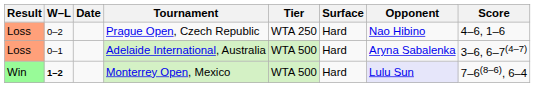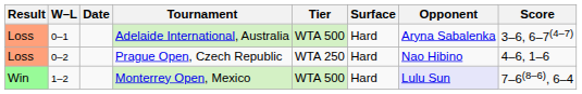 <table class="sortable wikitable">
 <tr>
 <th>Result</th>
 <th class="unsortable">W–L</th>
 <th>Date</th>
 <th>Tournament</th>
 <th>Tier</th>
 <th>Surface</th>
 <th>Opponent</th>
 <th class="unsortable">Score</th>
 </tr>
 <tr>
+<td bgcolor=ffa07a>Loss</td>
+<td><small>0–1</small></td>
+<td><a href='#'></a></td>
+<td bgcolor=d4f1c5><a href='#'>Adelaide International</a>, Australia</td>
+<td bgcolor=d4f1c5>WTA 500</td>
+<td>Hard</td>
+<td> <a href='#'>Aryna Sabalenka</a></td>
+<td>3–6, 6–7<sup>(4–7)</sup></td>
+</tr>
+<tr>
 <td bgcolor=FFA07A>Loss</td>
 <td><small>0–2</small></td>
 <td><a href='#'></a></td>
 <td><a href='#'>Prague Open</a>, Czech Republic</td>
 <td>WTA 250</td>
 <td>Hard</td>
 <td> <a href='#'>Nao Hibino</a></td>
 <td>4–6, 1–6</td>
 </tr>
 <tr>
-<td bgcolor=ffa07a>Loss</td>
-<td><small>0–1</small></td>
-<td><a href='#'></a></td>
-<td bgcolor=d4f1c5><a href='#'>Adelaide International</a>, Australia</td>
-<td bgcolor=d4f1c5>WTA 500</td>
-<td>Hard</td>
-<td> <a href='#'>Aryna Sabalenka</a></td>
-<td>3–6, 6–7<sup>(4–7)</sup></td>
-</tr>
-<tr>
 <td bgcolor=98FB98>Win</td>
-<td><strong><small>1–2</small></strong></td>
+<td><small>1–2</small></td>
 <td><a href='#'></a></td>
 <td bgcolor=d4f1c5><a href='#'>Monterrey Open</a>, Mexico</td>
 <td bgcolor=d4f1c5>WTA 500</td>
 <td>Hard</td>
 <td style="background: lavender;"> <a href='#'>Lulu Sun</a></td>
 <td>7–6<sup>(8–6)</sup>, 6–4</td>
 </tr>
 </table>
